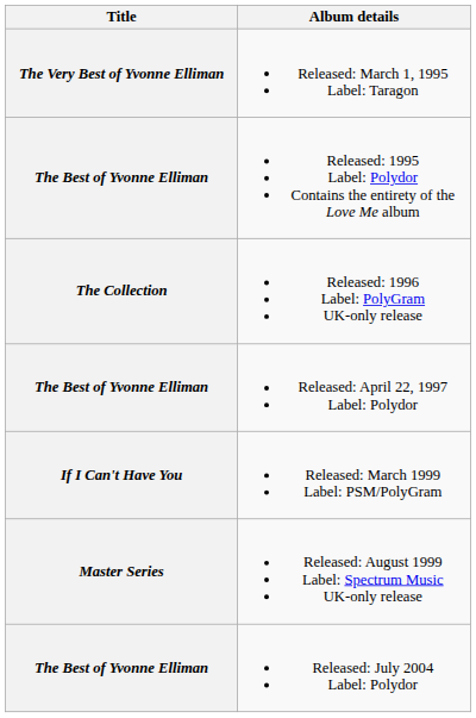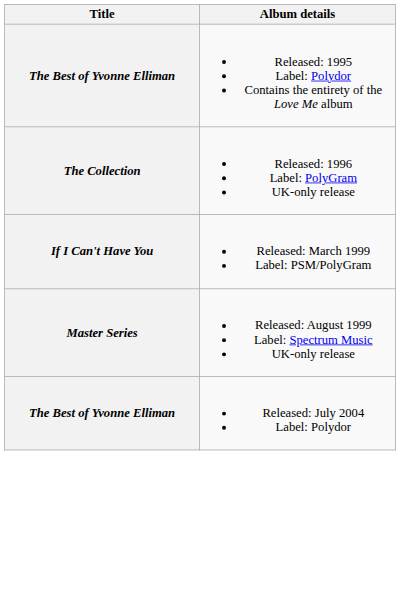 <table class="wikitable plainrowheaders" style="text-align:center;">
 <tr>
 <th scope="col" style="width:15em;">Title</th>
 <th scope="col" style="width:15em;">Album details</th>
-</tr>
-<tr>
-<th scope="row"><em>The Very Best of Yvonne Elliman</em></th>
-<td><br><ul><li>Released: March 1, 1995</li><li>Label: Taragon</li></ul></td>
 </tr>
 <tr>
 <th scope="row"><em>The Best of Yvonne Elliman</em></th>
 <td><br><ul><li>Released: 1995</li><li>Label: <a href='#'>Polydor</a></li><li>Contains the entirety of the <em>Love Me</em> album</li></ul></td>
 </tr>
 <tr>
 <th scope="row"><em>The Collection</em></th>
 <td><br><ul><li>Released: 1996</li><li>Label: <a href='#'>PolyGram</a></li><li>UK-only release</li></ul></td>
-</tr>
-<tr>
-<th scope="row"><em>The Best of Yvonne Elliman</em></th>
-<td><br><ul><li>Released: April 22, 1997</li><li>Label: Polydor</li></ul></td>
 </tr>
 <tr>
 <th scope="row"><em>If I Can't Have You</em></th>
 <td><br><ul><li>Released: March 1999</li><li>Label: PSM/PolyGram</li></ul></td>
 </tr>
 <tr>
 <th scope="row"><em>Master Series</em></th>
 <td><br><ul><li>Released: August 1999</li><li>Label: <a href='#'>Spectrum Music</a></li><li>UK-only release</li></ul></td>
 </tr>
 <tr>
 <th scope="row"><em>The Best of Yvonne Elliman</em></th>
 <td><br><ul><li>Released: July 2004</li><li>Label: Polydor</li></ul></td>
 </tr>
 </table>
